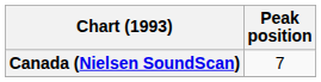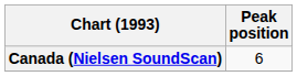 <table class="wikitable sortable plainrowheaders" style="text-align:center">
 <tr>
 <th scope="col">Chart (1993)</th>
 <th scope="col">Peak<br>position</th>
 </tr>
 <tr>
 <th scope="row">Canada (<a href='#'>Nielsen SoundScan</a>)</th>
-<td>7</td>
+<td>6</td>
 </tr>
 <tr>
 </tr>
 </table>
